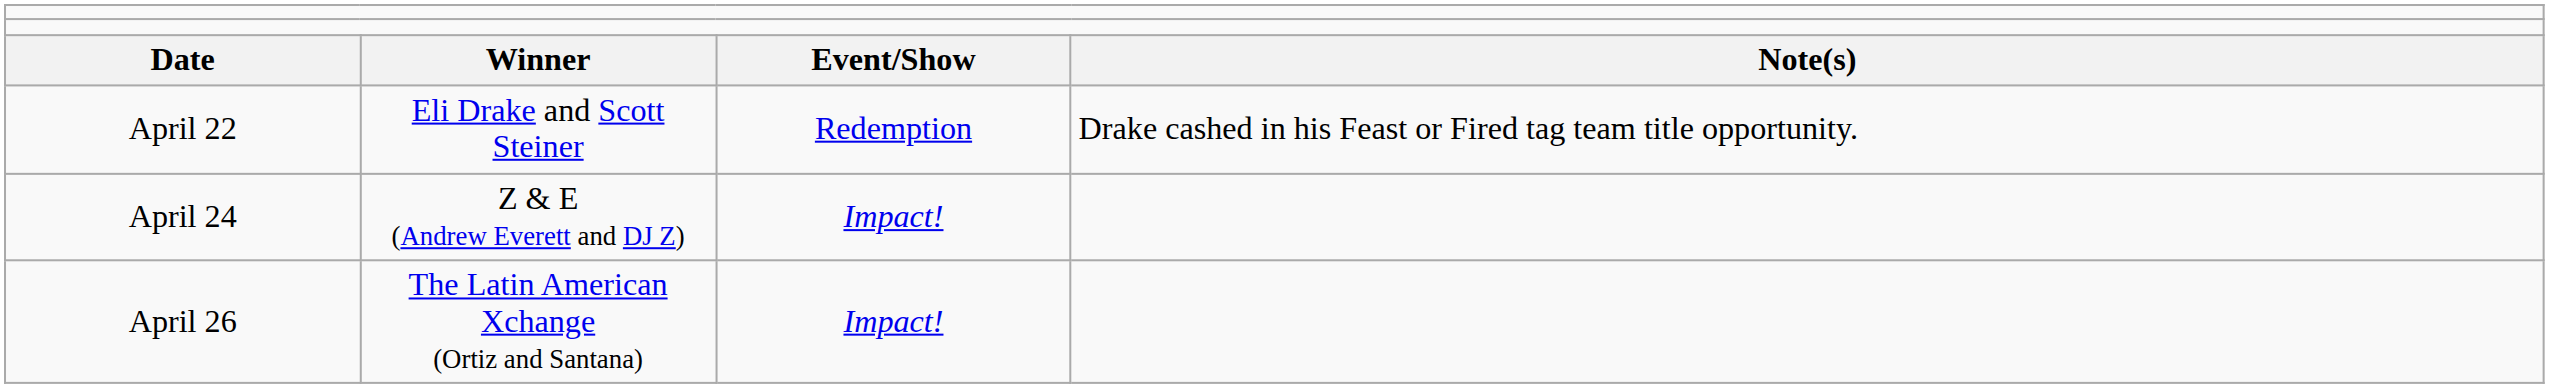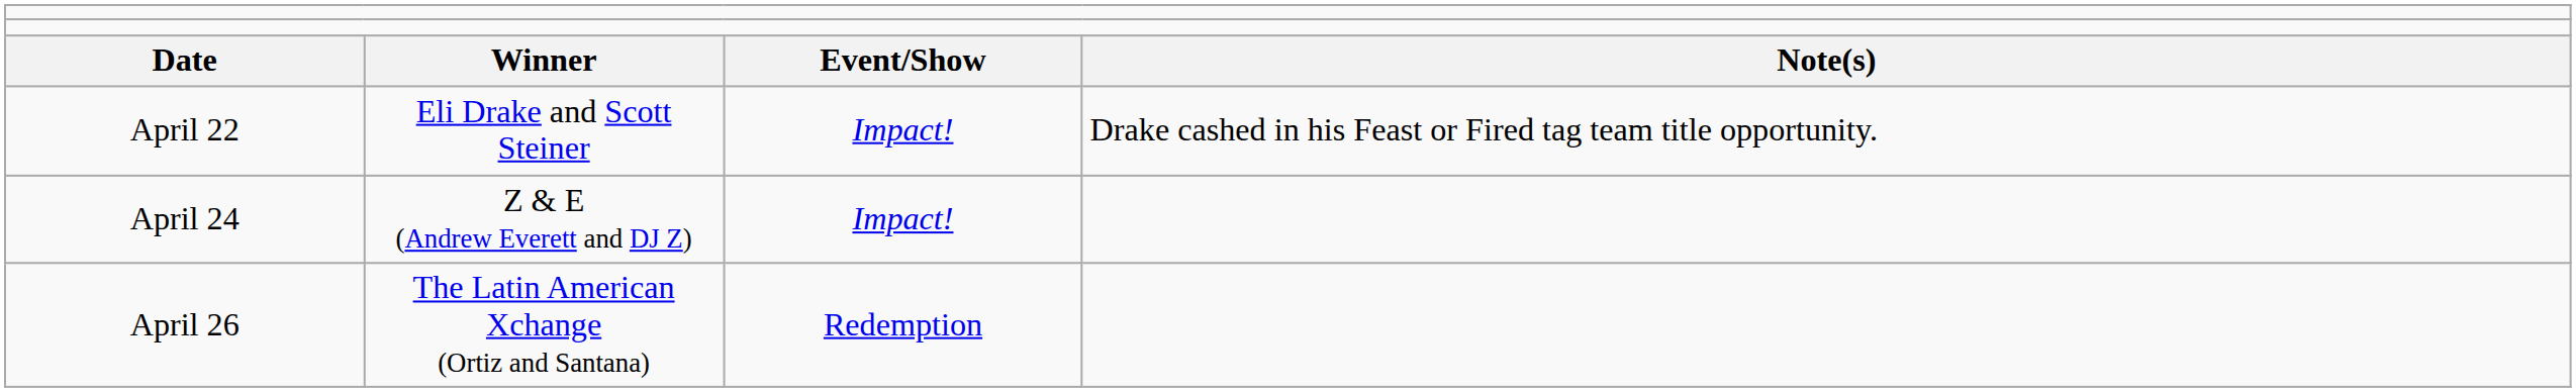 <table class="wikitable" style="text-align:center; width:100%;">
 <tr>
 <td colspan="5"></td>
 </tr>
 <tr>
 <td colspan="5"><strong></strong></td>
 </tr>
 <tr>
 <th width=14%>Date</th>
 <th width=14%>Winner</th>
 <th width=14%>Event/Show</th>
 <th width=58%>Note(s)</th>
 </tr>
 <tr>
 <td>April 22</td>
 <td><a href='#'>Eli Drake</a> and <a href='#'>Scott Steiner</a></td>
-<td><a href='#'>Redemption</a></td>
+<td><em><a href='#'>Impact!</a></em></td>
 <td align=left>Drake cashed in his Feast or Fired tag team title opportunity.</td>
 </tr>
 <tr>
 <td>April 24<br></td>
 <td>Z & E <br> <small>(<a href='#'>Andrew Everett</a> and <a href='#'>DJ Z</a>)</small></td>
 <td><em><a href='#'>Impact!</a></em></td>
 <td></td>
 </tr>
 <tr>
 <td>April 26<br></td>
 <td><a href='#'>The Latin American Xchange</a> <br> <small>(Ortiz and Santana)</small></td>
-<td><em><a href='#'>Impact!</a></em></td>
+<td><a href='#'>Redemption</a></td>
 <td></td>
 </tr>
 </table>
